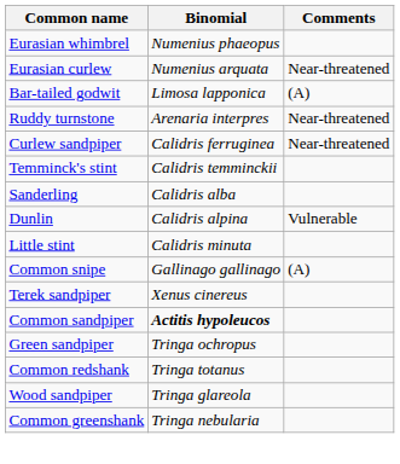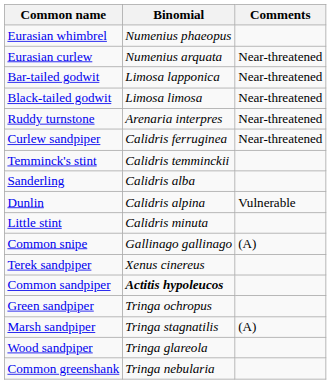 <table class="wikitable">
 <tr>
 <th>Common name</th>
 <th>Binomial</th>
 <th>Comments</th>
 </tr>
 <tr>
 <td><a href='#'>Eurasian whimbrel</a></td>
 <td><em>Numenius phaeopus</em></td>
 <td></td>
 </tr>
 <tr>
 <td><a href='#'>Eurasian curlew</a></td>
 <td><em>Numenius arquata</em></td>
 <td>Near-threatened</td>
 </tr>
 <tr>
 <td><a href='#'>Bar-tailed godwit</a></td>
 <td><em>Limosa lapponica</em></td>
-<td>(A)</td>
+<td>Near-threatened</td>
+</tr>
+<tr>
+<td><a href='#'>Black-tailed godwit</a></td>
+<td><em>Limosa limosa</em></td>
+<td>Near-threatened</td>
 </tr>
 <tr>
 <td><a href='#'>Ruddy turnstone</a></td>
 <td><em>Arenaria interpres</em></td>
 <td>Near-threatened</td>
 </tr>
 <tr>
 <td><a href='#'>Curlew sandpiper</a></td>
 <td><em>Calidris ferruginea</em></td>
 <td>Near-threatened</td>
 </tr>
 <tr>
 <td><a href='#'>Temminck's stint</a></td>
 <td><em>Calidris temminckii</em></td>
 <td></td>
 </tr>
 <tr>
 <td><a href='#'>Sanderling</a></td>
 <td><em>Calidris alba</em></td>
 <td></td>
 </tr>
 <tr>
 <td><a href='#'>Dunlin</a></td>
 <td><em>Calidris alpina</em></td>
 <td>Vulnerable</td>
 </tr>
 <tr>
 <td><a href='#'>Little stint</a></td>
 <td><em>Calidris minuta</em></td>
 <td></td>
 </tr>
 <tr>
 <td><a href='#'>Common snipe</a></td>
 <td><em>Gallinago gallinago</em></td>
 <td>(A)</td>
 </tr>
 <tr>
 <td><a href='#'>Terek sandpiper</a></td>
 <td><em>Xenus cinereus</em></td>
 <td></td>
 </tr>
 <tr>
 <td><a href='#'>Common sandpiper</a></td>
 <td><strong><em>Actitis hypoleucos</em></strong></td>
 <td></td>
 </tr>
 <tr>
 <td><a href='#'>Green sandpiper</a></td>
 <td><em>Tringa ochropus</em></td>
 <td></td>
 </tr>
 <tr>
-<td><a href='#'>Common redshank</a></td>
-<td><em>Tringa totanus</em></td>
-<td></td>
+<td><a href='#'>Marsh sandpiper</a></td>
+<td><em>Tringa stagnatilis</em></td>
+<td>(A)</td>
 </tr>
 <tr>
 <td><a href='#'>Wood sandpiper</a></td>
 <td><em>Tringa glareola</em></td>
 <td></td>
 </tr>
 <tr>
 <td><a href='#'>Common greenshank</a></td>
 <td><em>Tringa nebularia</em></td>
 <td></td>
 </tr>
 </table>
